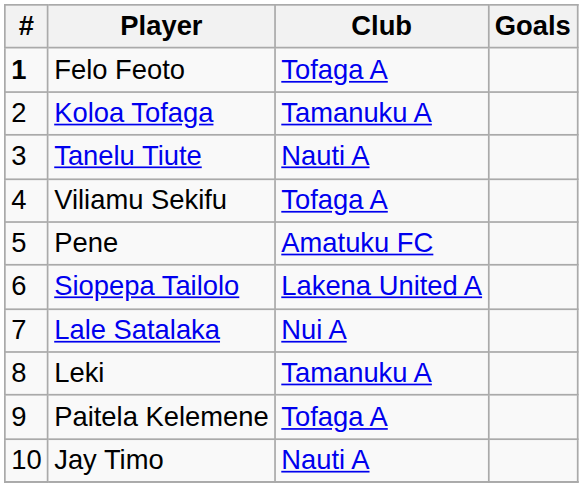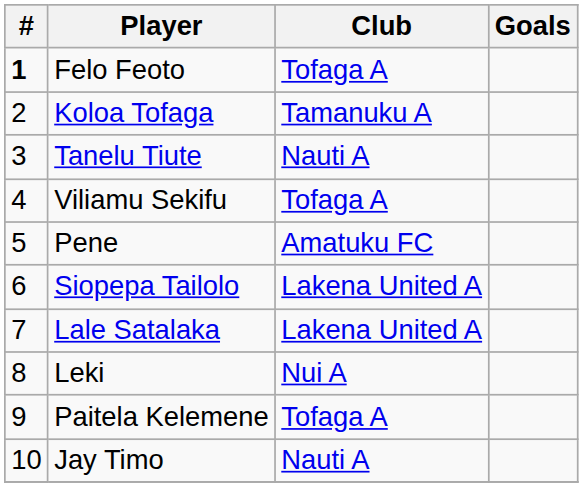 <table class="wikitable">
 <tr>
 <th>#</th>
 <th>Player</th>
 <th>Club</th>
 <th>Goals</th>
 </tr>
 <tr>
 <td><strong>1</strong></td>
 <td> Felo Feoto</td>
 <td><a href='#'>Tofaga A</a></td>
 <td></td>
 </tr>
 <tr>
 <td>2</td>
 <td> <a href='#'>Koloa Tofaga</a></td>
 <td><a href='#'>Tamanuku A</a></td>
 <td></td>
 </tr>
 <tr>
 <td>3</td>
 <td> <a href='#'>Tanelu Tiute</a></td>
 <td><a href='#'>Nauti A</a></td>
 <td></td>
 </tr>
 <tr>
 <td>4</td>
 <td> Viliamu Sekifu</td>
 <td><a href='#'>Tofaga A</a></td>
 <td></td>
 </tr>
 <tr>
 <td>5</td>
 <td> Pene</td>
 <td><a href='#'>Amatuku FC</a></td>
 <td></td>
 </tr>
 <tr>
 <td>6</td>
 <td> <a href='#'>Siopepa Tailolo</a></td>
 <td><a href='#'>Lakena United A</a></td>
 <td></td>
 </tr>
 <tr>
 <td>7</td>
 <td> <a href='#'>Lale Satalaka</a></td>
-<td><a href='#'>Nui A</a></td>
+<td><a href='#'>Lakena United A</a></td>
 <td></td>
 </tr>
 <tr>
 <td>8</td>
 <td> Leki</td>
-<td><a href='#'>Tamanuku A</a></td>
+<td><a href='#'>Nui A</a></td>
 <td></td>
 </tr>
 <tr>
 <td>9</td>
 <td> Paitela Kelemene</td>
 <td><a href='#'>Tofaga A</a></td>
 <td></td>
 </tr>
 <tr>
 <td>10</td>
 <td> Jay Timo</td>
 <td><a href='#'>Nauti A</a></td>
 <td></td>
 </tr>
 <tr>
 </tr>
 </table>
